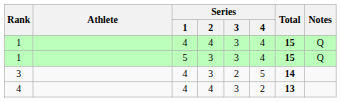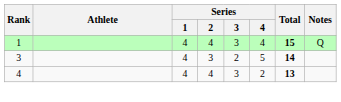 <table class="wikitable" style="text-align:center">
 <tr>
 <th rowspan=2 width=40>Rank</th>
 <th rowspan=2 width=220>Athlete</th>
 <th colspan=4>Series</th>
 <th rowspan=2 width=40>Total</th>
 <th rowspan=2 width=45>Notes</th>
 </tr>
 <tr>
 <th width=35>1</th>
 <th width=35>2</th>
 <th width=35>3</th>
 <th width=35>4</th>
 </tr>
 <tr bgcolor=bbffbb>
 <td>1</td>
 <td align=left></td>
 <td>4</td>
 <td>4</td>
-<td>3</td>
-<td>4</td>
-<td><strong>15</strong></td>
-<td>Q</td>
-</tr>
-<tr bgcolor=bbffbb>
-<td>1</td>
-<td align=left></td>
-<td>5</td>
-<td>3</td>
 <td>3</td>
 <td>4</td>
 <td><strong>15</strong></td>
 <td>Q</td>
 </tr>
 <tr>
 <td>3</td>
 <td align=left></td>
 <td>4</td>
 <td>3</td>
 <td>2</td>
 <td>5</td>
 <td><strong>14</strong></td>
 <td></td>
 </tr>
 <tr>
 <td>4</td>
 <td align=left></td>
 <td>4</td>
 <td>4</td>
 <td>3</td>
 <td>2</td>
 <td><strong>13</strong></td>
 <td></td>
 </tr>
 </table>
